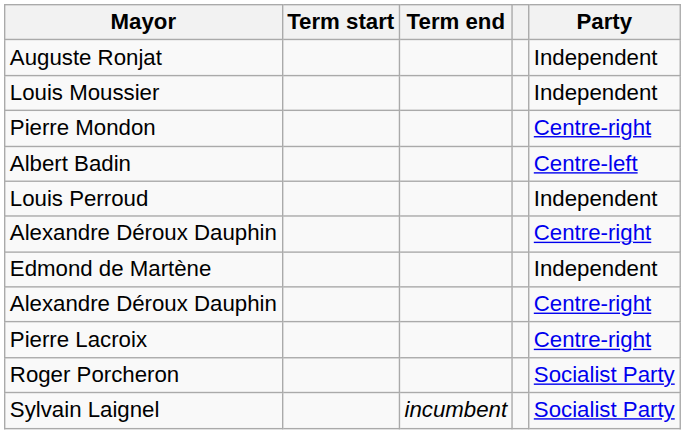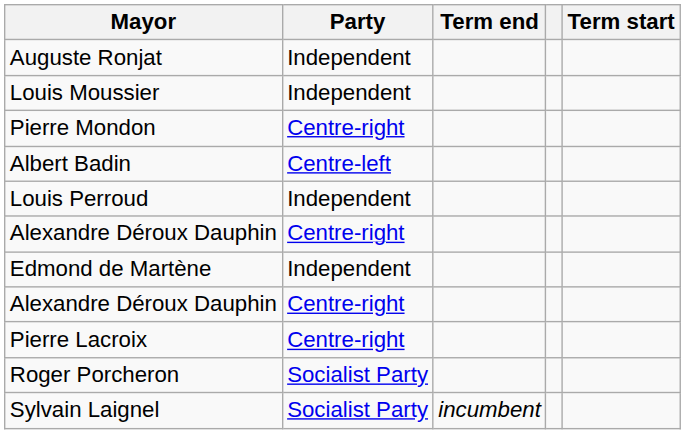 <table class="wikitable">
 <tr>
 <th>Mayor</th>
-<th>Term start</th>
+<th>Party</th>
 <th>Term end</th>
 <th class=unsortable> </th>
-<th>Party</th>
+<th>Term start</th>
 </tr>
 <tr>
 <td>Auguste Ronjat</td>
-<td align=center></td>
+<td>Independent</td>
 <td align=center></td>
 <td bgcolor=></td>
-<td>Independent</td>
+<td align=center></td>
 </tr>
 <tr>
 <td>Louis Moussier</td>
-<td align=center></td>
+<td>Independent</td>
 <td align=center></td>
 <td bgcolor=></td>
-<td>Independent</td>
+<td align=center></td>
 </tr>
 <tr>
 <td>Pierre Mondon</td>
-<td align=center></td>
+<td><a href='#'>Centre-right</a></td>
 <td align=center></td>
 <td bgcolor=></td>
-<td><a href='#'>Centre-right</a></td>
+<td align=center></td>
 </tr>
 <tr>
 <td>Albert Badin</td>
-<td align=center></td>
+<td><a href='#'>Centre-left</a></td>
 <td align=center></td>
 <td bgcolor=></td>
-<td><a href='#'>Centre-left</a></td>
+<td align=center></td>
 </tr>
 <tr>
 <td>Louis Perroud</td>
-<td align=center></td>
+<td>Independent</td>
 <td align=center></td>
 <td bgcolor=></td>
-<td>Independent</td>
+<td align=center></td>
 </tr>
 <tr>
 <td>Alexandre Déroux Dauphin</td>
-<td align=center></td>
+<td><a href='#'>Centre-right</a></td>
 <td align=center></td>
 <td bgcolor=></td>
-<td><a href='#'>Centre-right</a></td>
+<td align=center></td>
 </tr>
 <tr>
 <td>Edmond de Martène</td>
-<td align=center></td>
+<td>Independent</td>
 <td align=center></td>
 <td bgcolor=></td>
-<td>Independent</td>
+<td align=center></td>
 </tr>
 <tr>
 <td>Alexandre Déroux Dauphin</td>
-<td align=center></td>
+<td><a href='#'>Centre-right</a></td>
 <td align=center></td>
 <td bgcolor=></td>
-<td><a href='#'>Centre-right</a></td>
+<td align=center></td>
 </tr>
 <tr>
 <td>Pierre Lacroix</td>
-<td align=center></td>
+<td><a href='#'>Centre-right</a></td>
 <td align=center></td>
 <td bgcolor=></td>
-<td><a href='#'>Centre-right</a></td>
+<td align=center></td>
 </tr>
 <tr>
 <td>Roger Porcheron</td>
-<td align=center></td>
+<td><a href='#'>Socialist Party</a></td>
 <td align=center></td>
 <td bgcolor=></td>
-<td><a href='#'>Socialist Party</a></td>
+<td align=center></td>
 </tr>
 <tr>
 <td>Sylvain Laignel</td>
-<td align=center></td>
+<td><a href='#'>Socialist Party</a></td>
 <td align=center><em>incumbent</em></td>
 <td bgcolor=></td>
-<td><a href='#'>Socialist Party</a></td>
+<td align=center></td>
 </tr>
 </table>
